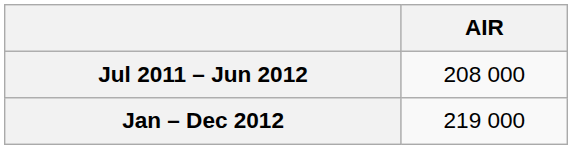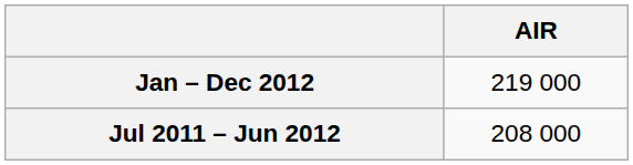 <table class="wikitable sortable" style="text-align:center; width:400px; height:100px;">
 <tr>
 <th></th>
 <th>AIR</th>
 </tr>
 <tr>
+<th scope="row">Jan – Dec 2012</th>
+<td>219 000</td>
+</tr>
+<tr>
 <th scope="row">Jul 2011 – Jun 2012</th>
 <td>208 000</td>
 </tr>
-<tr>
-<th scope="row">Jan – Dec 2012</th>
-<td>219 000</td>
-</tr>
 </table>
